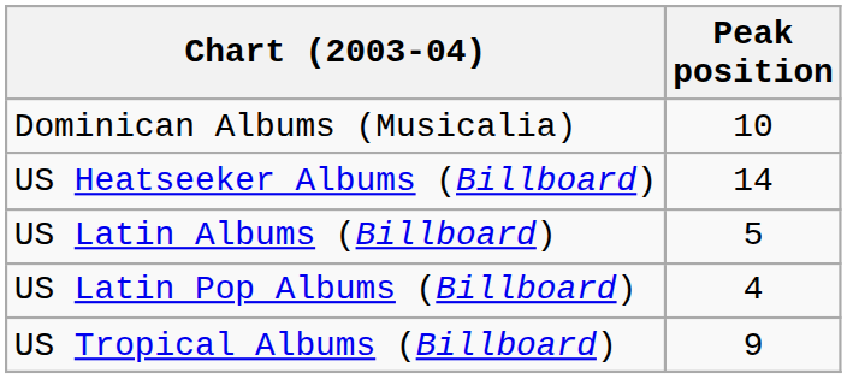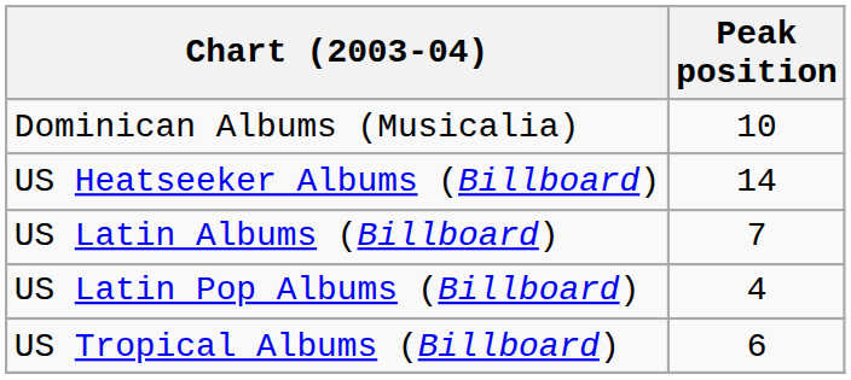 <table class="wikitable">
 <tr>
 <th>Chart (2003-04)</th>
 <th>Peak<br>position</th>
 </tr>
 <tr>
 <td>Dominican Albums (Musicalia)</td>
 <td align="center">10</td>
 </tr>
 <tr>
 <td align="left">US <a href='#'>Heatseeker Albums</a> (<em><a href='#'>Billboard</a></em>)</td>
 <td align="center">14</td>
 </tr>
 <tr>
 <td align="left">US <a href='#'>Latin Albums</a> (<em><a href='#'>Billboard</a></em>)</td>
-<td align="center">5</td>
+<td align="center">7</td>
 </tr>
 <tr>
 <td align="left">US <a href='#'>Latin Pop Albums</a> (<em><a href='#'>Billboard</a></em>)</td>
 <td align="center">4</td>
 </tr>
 <tr>
 <td align="left">US <a href='#'>Tropical Albums</a> (<em><a href='#'>Billboard</a></em>)</td>
-<td align="center">9</td>
+<td align="center">6</td>
 </tr>
 <tr>
 </tr>
 </table>
